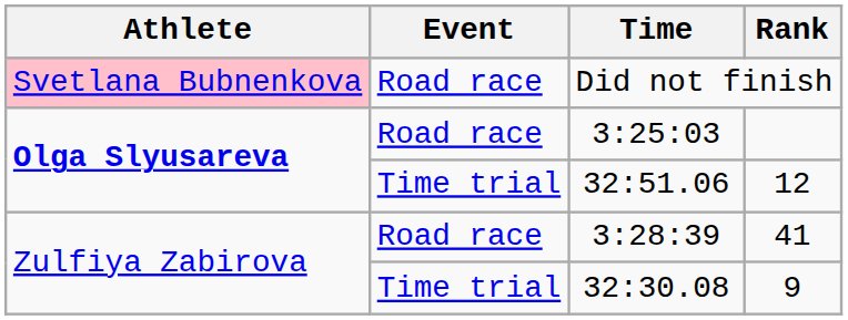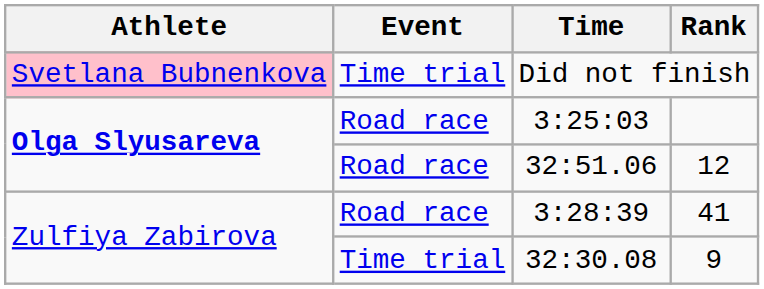 <table class=wikitable style="font-size:90%">
 <tr>
 <th>Athlete</th>
 <th>Event</th>
 <th>Time</th>
 <th>Rank</th>
 </tr>
 <tr align=center>
 <td align=left style="background: pink;"><a href='#'>Svetlana Bubnenkova</a></td>
-<td align=left><a href='#'>Road race</a></td>
+<td align=left><a href='#'>Time trial</a></td>
 <td colspan=2>Did not finish</td>
 </tr>
 <tr align=center>
 <td align=left rowspan=2><strong><a href='#'>Olga Slyusareva</a></strong></td>
 <td align=left><a href='#'>Road race</a></td>
 <td>3:25:03</td>
 <td></td>
 </tr>
 <tr align=center>
-<td align=left><a href='#'>Time trial</a></td>
+<td align=left><a href='#'>Road race</a></td>
 <td>32:51.06</td>
 <td>12</td>
 </tr>
 <tr align=center>
 <td align=left rowspan=2><a href='#'>Zulfiya Zabirova</a></td>
 <td align=left><a href='#'>Road race</a></td>
 <td>3:28:39</td>
 <td>41</td>
 </tr>
 <tr align=center>
 <td align=left><a href='#'>Time trial</a></td>
 <td>32:30.08</td>
 <td>9</td>
 </tr>
 </table>
